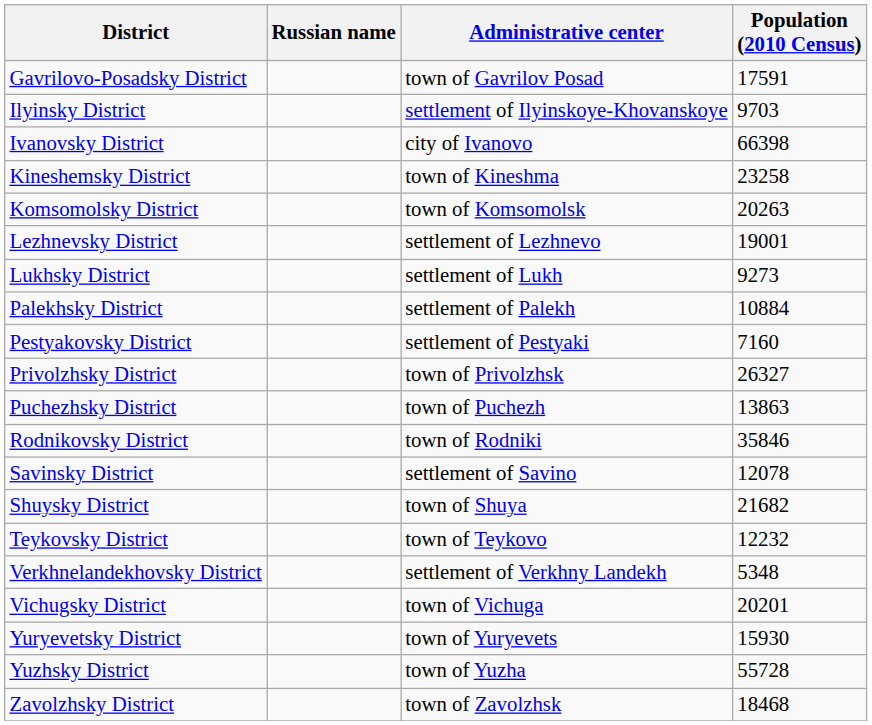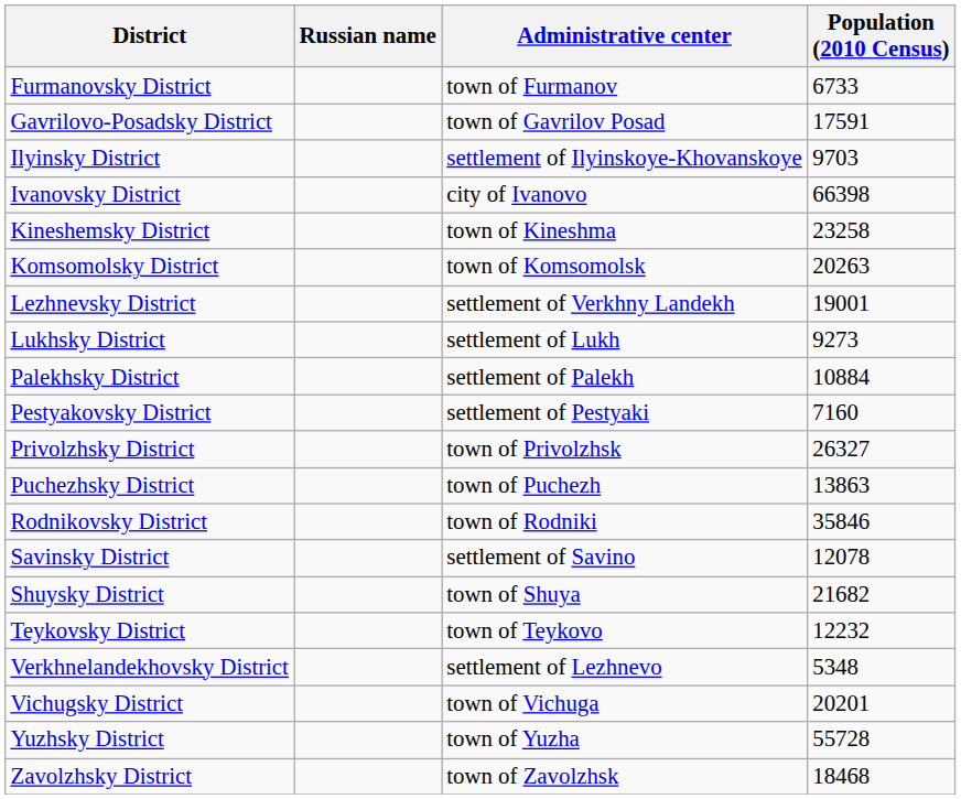 <table class="wikitable sortable">
 <tr>
 <th>District</th>
 <th>Russian name</th>
 <th><a href='#'>Administrative center</a></th>
 <th>Population<br>(<a href='#'>2010 Census</a>)</th>
+</tr>
+<tr>
+<td><a href='#'>Furmanovsky District</a></td>
+<td></td>
+<td>town of <a href='#'>Furmanov</a></td>
+<td>6733</td>
 </tr>
 <tr>
 <td><a href='#'>Gavrilovo-Posadsky District</a></td>
 <td></td>
 <td>town of <a href='#'>Gavrilov Posad</a></td>
 <td>17591</td>
 </tr>
 <tr>
 <td><a href='#'>Ilyinsky District</a></td>
 <td></td>
 <td><a href='#'>settlement</a> of <a href='#'>Ilyinskoye-Khovanskoye</a></td>
 <td>9703</td>
 </tr>
 <tr>
 <td><a href='#'>Ivanovsky District</a></td>
 <td></td>
 <td>city of <a href='#'>Ivanovo</a></td>
 <td>66398</td>
 </tr>
 <tr>
 <td><a href='#'>Kineshemsky District</a></td>
 <td></td>
 <td>town of <a href='#'>Kineshma</a></td>
 <td>23258</td>
 </tr>
 <tr>
 <td><a href='#'>Komsomolsky District</a></td>
 <td></td>
 <td>town of <a href='#'>Komsomolsk</a></td>
 <td>20263</td>
 </tr>
 <tr>
 <td><a href='#'>Lezhnevsky District</a></td>
 <td></td>
-<td>settlement of <a href='#'>Lezhnevo</a></td>
+<td>settlement of <a href='#'>Verkhny Landekh</a></td>
 <td>19001</td>
 </tr>
 <tr>
 <td><a href='#'>Lukhsky District</a></td>
 <td></td>
 <td>settlement of <a href='#'>Lukh</a></td>
 <td>9273</td>
 </tr>
 <tr>
 <td><a href='#'>Palekhsky District</a></td>
 <td></td>
 <td>settlement of <a href='#'>Palekh</a></td>
 <td>10884</td>
 </tr>
 <tr>
 <td><a href='#'>Pestyakovsky District</a></td>
 <td></td>
 <td>settlement of <a href='#'>Pestyaki</a></td>
 <td>7160</td>
 </tr>
 <tr>
 <td><a href='#'>Privolzhsky District</a></td>
 <td></td>
 <td>town of <a href='#'>Privolzhsk</a></td>
 <td>26327</td>
 </tr>
 <tr>
 <td><a href='#'>Puchezhsky District</a></td>
 <td></td>
 <td>town of <a href='#'>Puchezh</a></td>
 <td>13863</td>
 </tr>
 <tr>
 <td><a href='#'>Rodnikovsky District</a></td>
 <td></td>
 <td>town of <a href='#'>Rodniki</a></td>
 <td>35846</td>
 </tr>
 <tr>
 <td><a href='#'>Savinsky District</a></td>
 <td></td>
 <td>settlement of <a href='#'>Savino</a></td>
 <td>12078</td>
 </tr>
 <tr>
 <td><a href='#'>Shuysky District</a></td>
 <td></td>
 <td>town of <a href='#'>Shuya</a></td>
 <td>21682</td>
 </tr>
 <tr>
 <td><a href='#'>Teykovsky District</a></td>
 <td></td>
 <td>town of <a href='#'>Teykovo</a></td>
 <td>12232</td>
 </tr>
 <tr>
 <td><a href='#'>Verkhnelandekhovsky District</a></td>
 <td></td>
-<td>settlement of <a href='#'>Verkhny Landekh</a></td>
+<td>settlement of <a href='#'>Lezhnevo</a></td>
 <td>5348</td>
 </tr>
 <tr>
 <td><a href='#'>Vichugsky District</a></td>
 <td></td>
 <td>town of <a href='#'>Vichuga</a></td>
 <td>20201</td>
-</tr>
-<tr>
-<td><a href='#'>Yuryevetsky District</a></td>
-<td></td>
-<td>town of <a href='#'>Yuryevets</a></td>
-<td>15930</td>
 </tr>
 <tr>
 <td><a href='#'>Yuzhsky District</a></td>
 <td></td>
 <td>town of <a href='#'>Yuzha</a></td>
 <td>55728</td>
 </tr>
 <tr>
 <td><a href='#'>Zavolzhsky District</a></td>
 <td></td>
 <td>town of <a href='#'>Zavolzhsk</a></td>
 <td>18468</td>
 </tr>
 </table>
